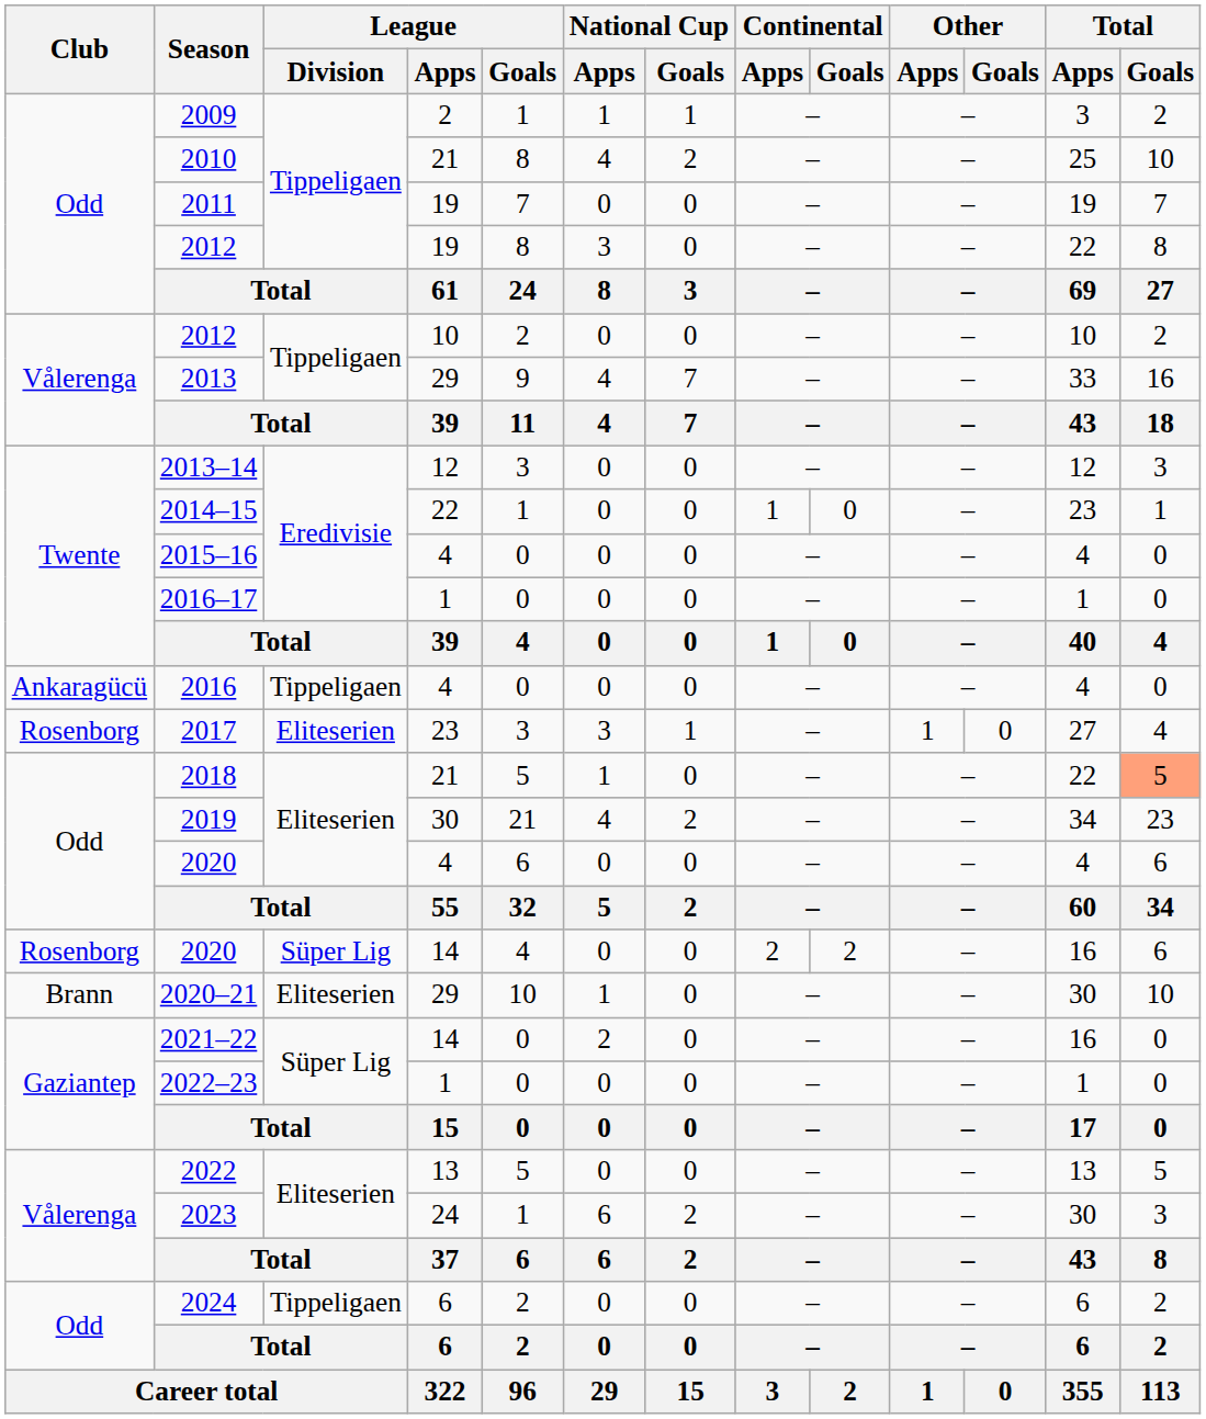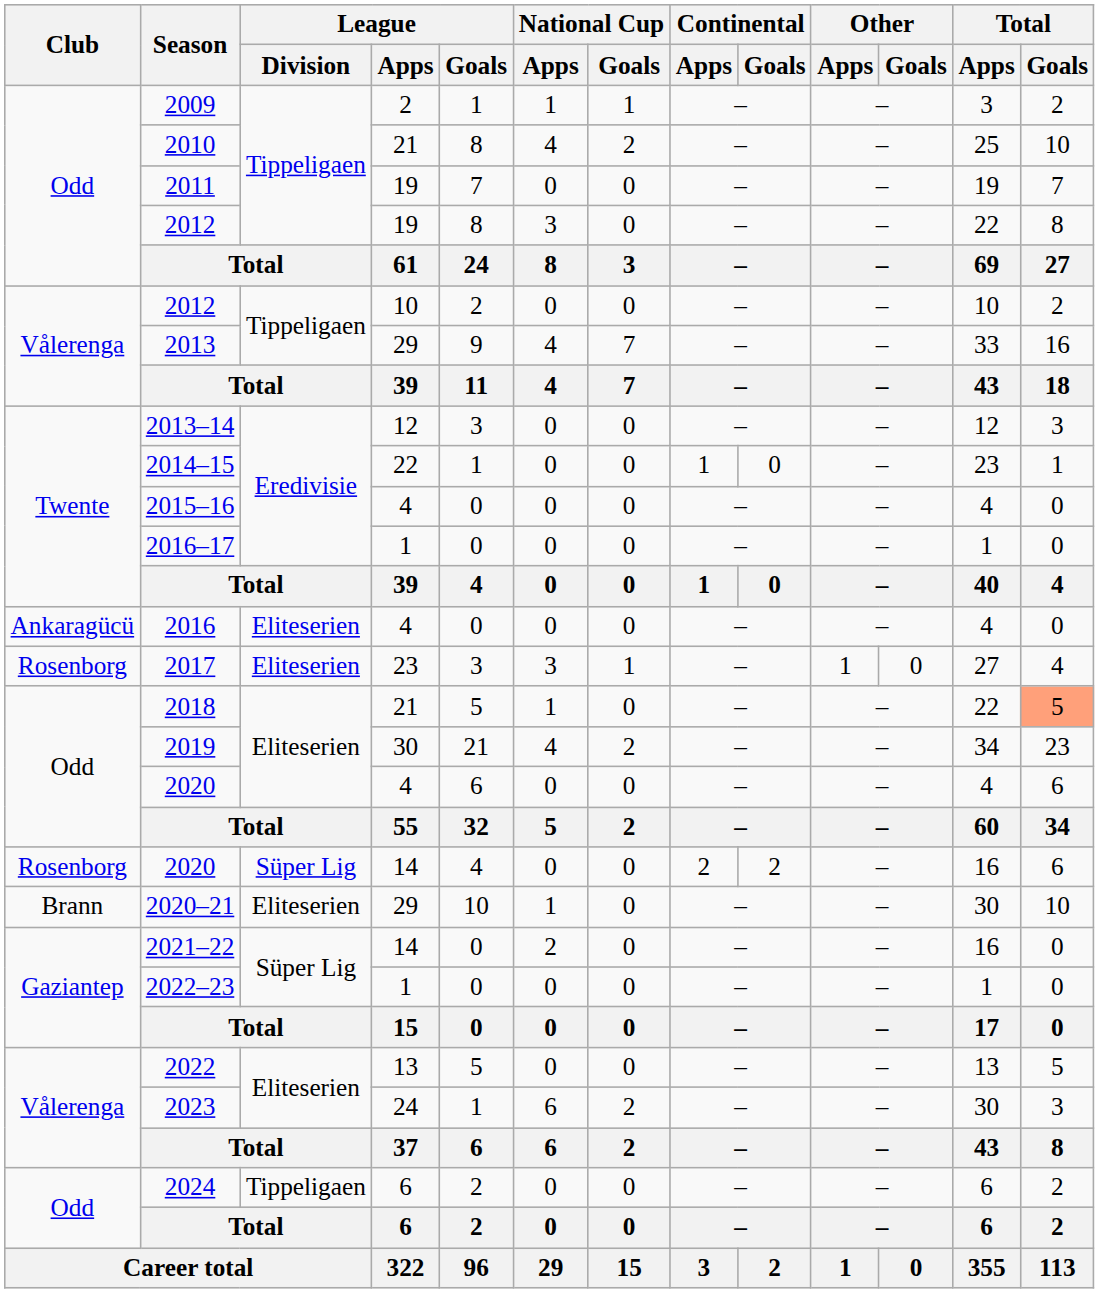 <table class="wikitable" style="text-align:center">
 <tr>
 <th rowspan="2">Club</th>
 <th rowspan="2">Season</th>
 <th colspan="3">League</th>
 <th colspan="2">National Cup</th>
 <th colspan="2">Continental</th>
 <th colspan="2">Other</th>
 <th colspan="2">Total</th>
 </tr>
 <tr>
 <th>Division</th>
 <th>Apps</th>
 <th>Goals</th>
 <th>Apps</th>
 <th>Goals</th>
 <th>Apps</th>
 <th>Goals</th>
 <th>Apps</th>
 <th>Goals</th>
 <th>Apps</th>
 <th>Goals</th>
 </tr>
 <tr>
 <td rowspan="5"><a href='#'>Odd</a></td>
 <td><a href='#'>2009</a></td>
 <td rowspan="4"><a href='#'>Tippeligaen</a></td>
 <td>2</td>
 <td>1</td>
 <td>1</td>
 <td>1</td>
 <td colspan="2">–</td>
 <td colspan="2">–</td>
 <td>3</td>
 <td>2</td>
 </tr>
 <tr>
 <td><a href='#'>2010</a></td>
 <td>21</td>
 <td>8</td>
 <td>4</td>
 <td>2</td>
 <td colspan="2">–</td>
 <td colspan="2">–</td>
 <td>25</td>
 <td>10</td>
 </tr>
 <tr>
 <td><a href='#'>2011</a></td>
 <td>19</td>
 <td>7</td>
 <td>0</td>
 <td>0</td>
 <td colspan="2">–</td>
 <td colspan="2">–</td>
 <td>19</td>
 <td>7</td>
 </tr>
 <tr>
 <td><a href='#'>2012</a></td>
 <td>19</td>
 <td>8</td>
 <td>3</td>
 <td>0</td>
 <td colspan="2">–</td>
 <td colspan="2">–</td>
 <td>22</td>
 <td>8</td>
 </tr>
 <tr>
 <th colspan="2">Total</th>
 <th>61</th>
 <th>24</th>
 <th>8</th>
 <th>3</th>
 <th colspan="2">–</th>
 <th colspan="2">–</th>
 <th>69</th>
 <th>27</th>
 </tr>
 <tr>
 <td rowspan="3"><a href='#'>Vålerenga</a></td>
 <td><a href='#'>2012</a></td>
 <td rowspan="2">Tippeligaen</td>
 <td>10</td>
 <td>2</td>
 <td>0</td>
 <td>0</td>
 <td colspan="2">–</td>
 <td colspan="2">–</td>
 <td>10</td>
 <td>2</td>
 </tr>
 <tr>
 <td><a href='#'>2013</a></td>
 <td>29</td>
 <td>9</td>
 <td>4</td>
 <td>7</td>
 <td colspan="2">–</td>
 <td colspan="2">–</td>
 <td>33</td>
 <td>16</td>
 </tr>
 <tr>
 <th colspan="2">Total</th>
 <th>39</th>
 <th>11</th>
 <th>4</th>
 <th>7</th>
 <th colspan="2">–</th>
 <th colspan="2">–</th>
 <th>43</th>
 <th>18</th>
 </tr>
 <tr>
 <td rowspan="5"><a href='#'>Twente</a></td>
 <td><a href='#'>2013–14</a></td>
 <td rowspan="4"><a href='#'>Eredivisie</a></td>
 <td>12</td>
 <td>3</td>
 <td>0</td>
 <td>0</td>
 <td colspan="2">–</td>
 <td colspan="2">–</td>
 <td>12</td>
 <td>3</td>
 </tr>
 <tr>
 <td><a href='#'>2014–15</a></td>
 <td>22</td>
 <td>1</td>
 <td>0</td>
 <td>0</td>
 <td>1</td>
 <td>0</td>
 <td colspan="2">–</td>
 <td>23</td>
 <td>1</td>
 </tr>
 <tr>
 <td><a href='#'>2015–16</a></td>
 <td>4</td>
 <td>0</td>
 <td>0</td>
 <td>0</td>
 <td colspan="2">–</td>
 <td colspan="2">–</td>
 <td>4</td>
 <td>0</td>
 </tr>
 <tr>
 <td><a href='#'>2016–17</a></td>
 <td>1</td>
 <td>0</td>
 <td>0</td>
 <td>0</td>
 <td colspan="2">–</td>
 <td colspan="2">–</td>
 <td>1</td>
 <td>0</td>
 </tr>
 <tr>
 <th colspan="2">Total</th>
 <th>39</th>
 <th>4</th>
 <th>0</th>
 <th>0</th>
 <th>1</th>
 <th>0</th>
 <th colspan="2">–</th>
 <th>40</th>
 <th>4</th>
 </tr>
 <tr>
 <td><a href='#'>Ankaragücü</a></td>
 <td><a href='#'>2016</a></td>
-<td>Tippeligaen</td>
+<td><a href='#'>Eliteserien</a></td>
 <td>4</td>
 <td>0</td>
 <td>0</td>
 <td>0</td>
 <td colspan="2">–</td>
 <td colspan="2">–</td>
 <td>4</td>
 <td>0</td>
 </tr>
 <tr>
 <td><a href='#'>Rosenborg</a></td>
 <td><a href='#'>2017</a></td>
 <td><a href='#'>Eliteserien</a></td>
 <td>23</td>
 <td>3</td>
 <td>3</td>
 <td>1</td>
 <td colspan="2">–</td>
 <td>1</td>
 <td>0</td>
 <td>27</td>
 <td>4</td>
 </tr>
 <tr>
 <td rowspan="4">Odd</td>
 <td><a href='#'>2018</a></td>
 <td rowspan="3">Eliteserien</td>
 <td>21</td>
 <td>5</td>
 <td>1</td>
 <td>0</td>
 <td colspan="2">–</td>
 <td colspan="2">–</td>
 <td>22</td>
 <td style="background: lightsalmon;">5</td>
 </tr>
 <tr>
 <td><a href='#'>2019</a></td>
 <td>30</td>
 <td>21</td>
 <td>4</td>
 <td>2</td>
 <td colspan="2">–</td>
 <td colspan="2">–</td>
 <td>34</td>
 <td>23</td>
 </tr>
 <tr>
 <td><a href='#'>2020</a></td>
 <td>4</td>
 <td>6</td>
 <td>0</td>
 <td>0</td>
 <td colspan="2">–</td>
 <td colspan="2">–</td>
 <td>4</td>
 <td>6</td>
 </tr>
 <tr>
 <th colspan="2">Total</th>
 <th>55</th>
 <th>32</th>
 <th>5</th>
 <th>2</th>
 <th colspan="2">–</th>
 <th colspan="2">–</th>
 <th>60</th>
 <th>34</th>
 </tr>
 <tr>
 <td><a href='#'>Rosenborg</a></td>
 <td><a href='#'>2020</a></td>
 <td><a href='#'>Süper Lig</a></td>
 <td>14</td>
 <td>4</td>
 <td>0</td>
 <td>0</td>
 <td>2</td>
 <td>2</td>
 <td colspan="2">–</td>
 <td>16</td>
 <td>6</td>
 </tr>
 <tr>
 <td>Brann</td>
 <td><a href='#'>2020–21</a></td>
 <td>Eliteserien</td>
 <td>29</td>
 <td>10</td>
 <td>1</td>
 <td>0</td>
 <td colspan="2">–</td>
 <td colspan="2">–</td>
 <td>30</td>
 <td>10</td>
 </tr>
 <tr>
 <td rowspan="3"><a href='#'>Gaziantep</a></td>
 <td><a href='#'>2021–22</a></td>
 <td rowspan="2">Süper Lig</td>
 <td>14</td>
 <td>0</td>
 <td>2</td>
 <td>0</td>
 <td colspan="2">–</td>
 <td colspan="2">–</td>
 <td>16</td>
 <td>0</td>
 </tr>
 <tr>
 <td><a href='#'>2022–23</a></td>
 <td>1</td>
 <td>0</td>
 <td>0</td>
 <td>0</td>
 <td colspan="2">–</td>
 <td colspan="2">–</td>
 <td>1</td>
 <td>0</td>
 </tr>
 <tr>
 <th colspan="2">Total</th>
 <th>15</th>
 <th>0</th>
 <th>0</th>
 <th>0</th>
 <th colspan="2">–</th>
 <th colspan="2">–</th>
 <th>17</th>
 <th>0</th>
 </tr>
 <tr>
 <td rowspan="3"><a href='#'>Vålerenga</a></td>
 <td><a href='#'>2022</a></td>
 <td rowspan="2">Eliteserien</td>
 <td>13</td>
 <td>5</td>
 <td>0</td>
 <td>0</td>
 <td colspan="2">–</td>
 <td colspan="2">–</td>
 <td>13</td>
 <td>5</td>
 </tr>
 <tr>
 <td><a href='#'>2023</a></td>
 <td>24</td>
 <td>1</td>
 <td>6</td>
 <td>2</td>
 <td colspan="2">–</td>
 <td colspan="2">–</td>
 <td>30</td>
 <td>3</td>
 </tr>
 <tr>
 <th colspan="2">Total</th>
 <th>37</th>
 <th>6</th>
 <th>6</th>
 <th>2</th>
 <th colspan="2">–</th>
 <th colspan="2">–</th>
 <th>43</th>
 <th>8</th>
 </tr>
 <tr>
 <td rowspan="2"><a href='#'>Odd</a></td>
 <td><a href='#'>2024</a></td>
 <td>Tippeligaen</td>
 <td>6</td>
 <td>2</td>
 <td>0</td>
 <td>0</td>
 <td colspan="2">–</td>
 <td colspan="2">–</td>
 <td>6</td>
 <td>2</td>
 </tr>
 <tr>
 <th colspan="2">Total</th>
 <th>6</th>
 <th>2</th>
 <th>0</th>
 <th>0</th>
 <th colspan="2">–</th>
 <th colspan="2">–</th>
 <th>6</th>
 <th>2</th>
 </tr>
 <tr>
 <th colspan="3">Career total</th>
 <th>322</th>
 <th>96</th>
 <th>29</th>
 <th>15</th>
 <th>3</th>
 <th>2</th>
 <th>1</th>
 <th>0</th>
 <th>355</th>
 <th>113</th>
 </tr>
 </table>
